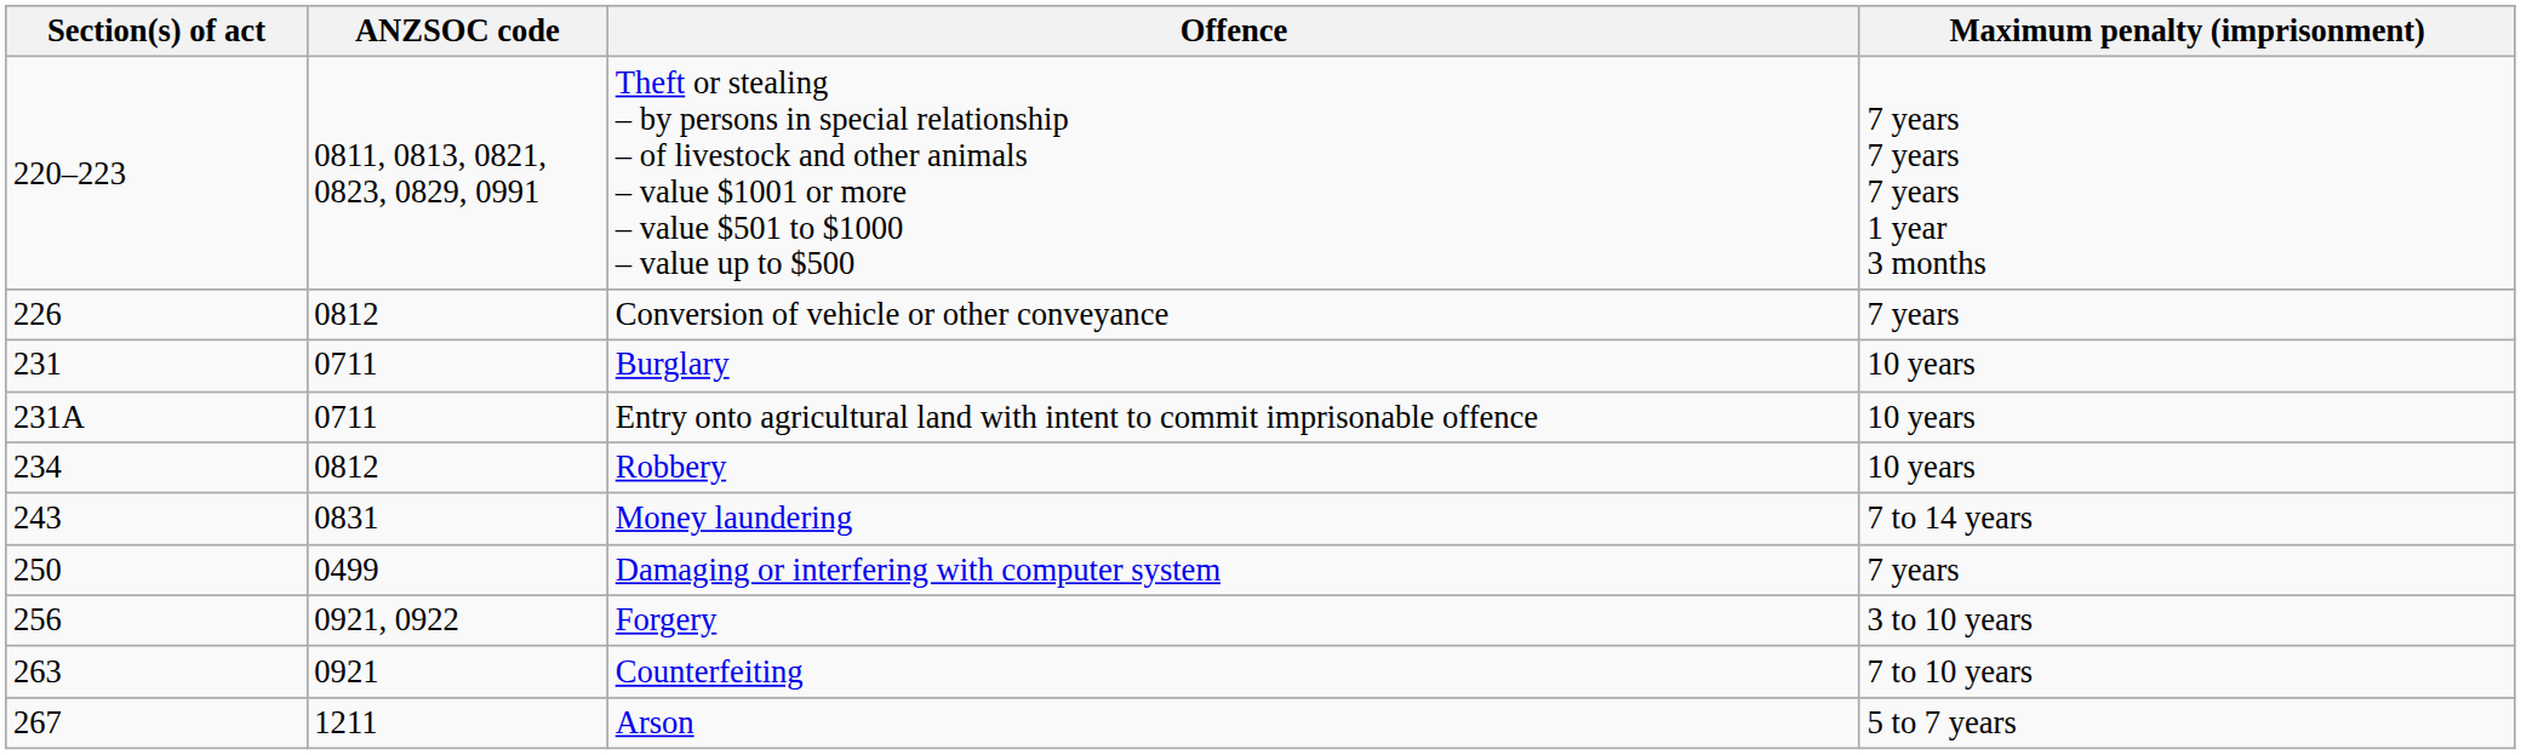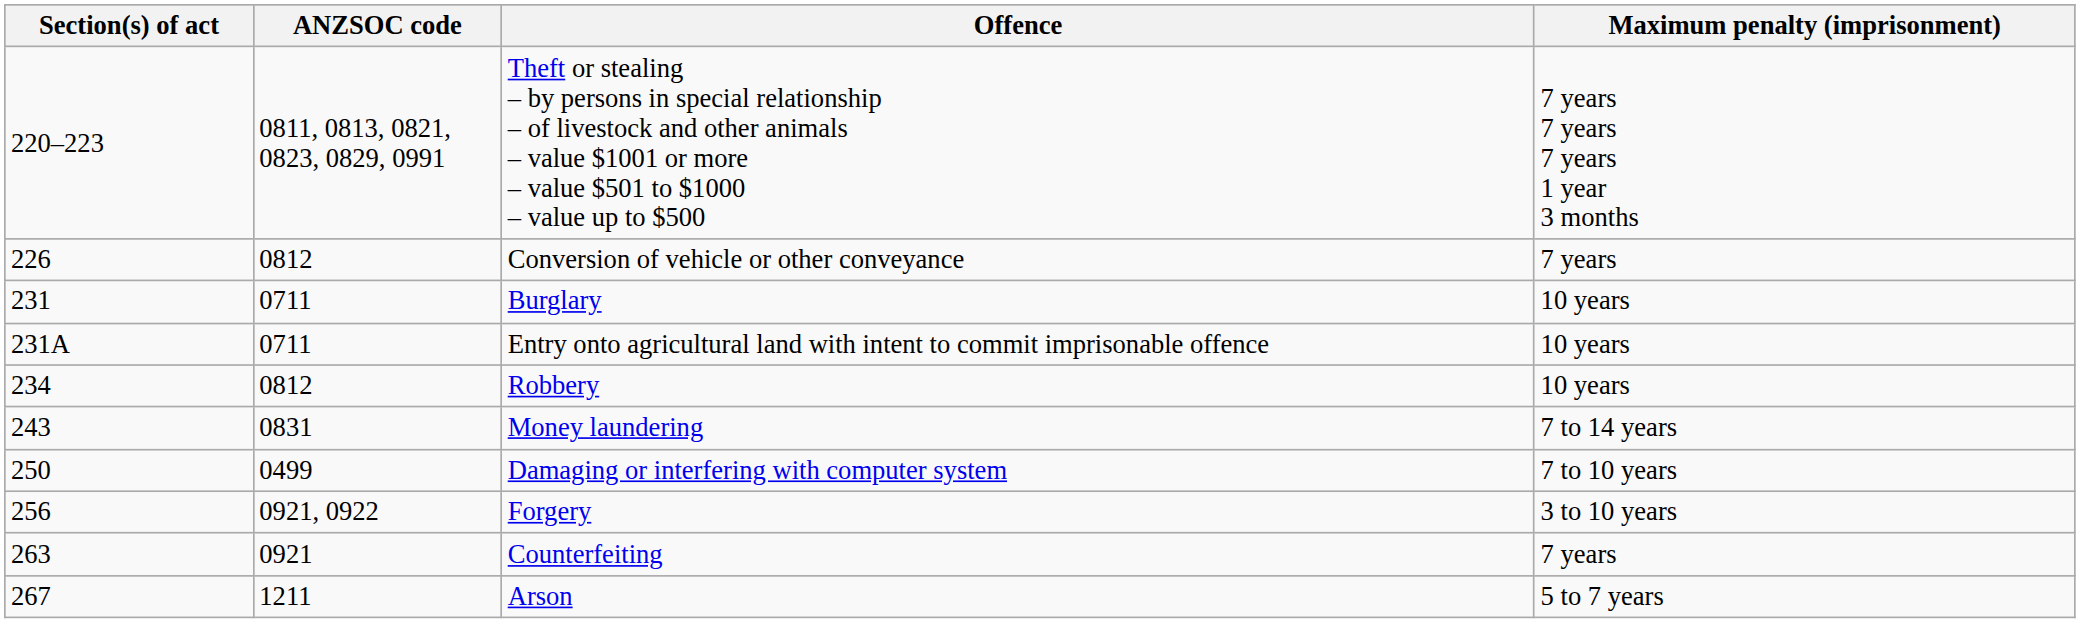 <table class="wikitable">
 <tr>
 <th width=12%>Section(s) of act</th>
 <th width="12%">ANZSOC code</th>
 <th>Offence</th>
 <th>Maximum penalty (imprisonment)</th>
 </tr>
 <tr>
 <td>220–223</td>
 <td>0811, 0813, 0821, 0823, 0829, 0991</td>
 <td><a href='#'>Theft</a> or stealing <br> – by persons in special relationship <br> – of livestock and other animals <br> – value $1001 or more <br> – value $501 to $1000 <br> – value up to $500</td>
 <td><br> 7 years <br> 7 years <br> 7 years <br> 1 year <br> 3 months</td>
 </tr>
 <tr>
 <td>226</td>
 <td>0812</td>
 <td>Conversion of vehicle or other conveyance</td>
 <td>7 years</td>
 </tr>
 <tr>
 <td>231</td>
 <td>0711</td>
 <td><a href='#'>Burglary</a></td>
 <td>10 years</td>
 </tr>
 <tr>
 <td>231A</td>
 <td>0711</td>
 <td>Entry onto agricultural land with intent to commit imprisonable offence</td>
 <td>10 years</td>
 </tr>
 <tr>
 <td>234</td>
 <td>0812</td>
 <td><a href='#'>Robbery</a></td>
 <td>10 years</td>
 </tr>
 <tr>
 <td>243</td>
 <td>0831</td>
 <td><a href='#'>Money laundering</a></td>
 <td>7 to 14 years</td>
 </tr>
 <tr>
 <td>250</td>
 <td>0499</td>
 <td><a href='#'>Damaging or interfering with computer system</a></td>
-<td>7 years</td>
+<td>7 to 10 years</td>
 </tr>
 <tr>
 <td>256</td>
 <td>0921, 0922</td>
 <td><a href='#'>Forgery</a></td>
 <td>3 to 10 years</td>
 </tr>
 <tr>
 <td>263</td>
 <td>0921</td>
 <td><a href='#'>Counterfeiting</a></td>
-<td>7 to 10 years</td>
+<td>7 years</td>
 </tr>
 <tr>
 <td>267</td>
 <td>1211</td>
 <td><a href='#'>Arson</a></td>
 <td>5 to 7 years</td>
 </tr>
 </table>
